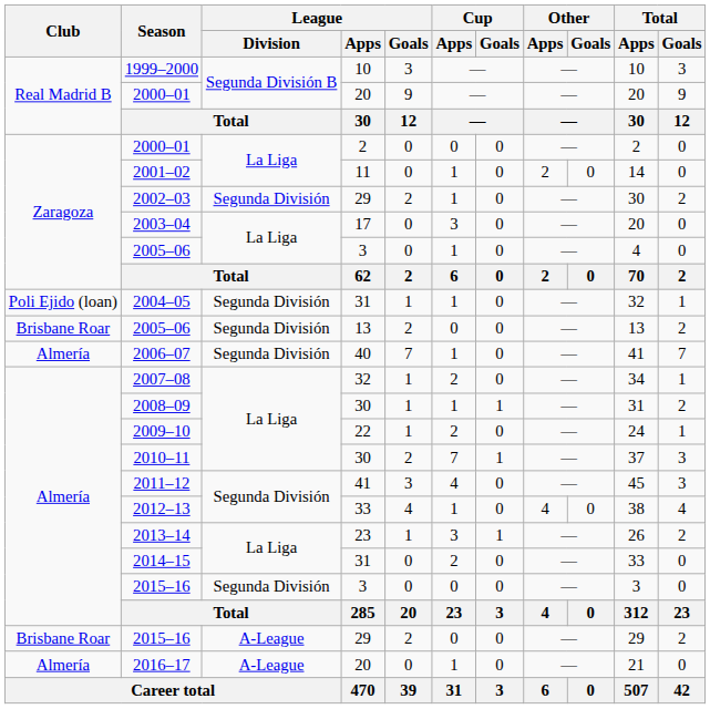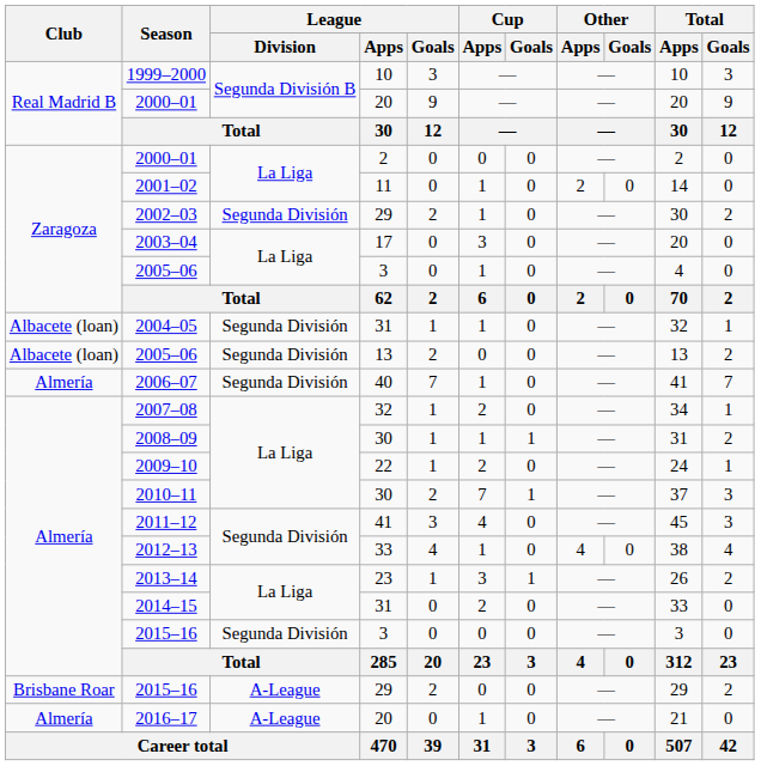 <table class="wikitable" style="text-align: center;">
 <tr>
 <th rowspan="2">Club</th>
 <th rowspan="2">Season</th>
 <th colspan="3">League</th>
 <th colspan="2">Cup</th>
 <th colspan="2">Other</th>
 <th colspan="2">Total</th>
 </tr>
 <tr>
 <th>Division</th>
 <th>Apps</th>
 <th>Goals</th>
 <th>Apps</th>
 <th>Goals</th>
 <th>Apps</th>
 <th>Goals</th>
 <th>Apps</th>
 <th>Goals</th>
 </tr>
 <tr>
 <td rowspan="3"><a href='#'>Real Madrid B</a></td>
 <td><a href='#'>1999–2000</a></td>
 <td rowspan="2"><a href='#'>Segunda División B</a></td>
 <td>10</td>
 <td>3</td>
 <td colspan="2">—</td>
 <td colspan="2">—</td>
 <td>10</td>
 <td>3</td>
 </tr>
 <tr>
 <td><a href='#'>2000–01</a></td>
 <td>20</td>
 <td>9</td>
 <td colspan="2">—</td>
 <td colspan="2">—</td>
 <td>20</td>
 <td>9</td>
 </tr>
 <tr>
 <th colspan="2">Total</th>
 <th>30</th>
 <th>12</th>
 <th colspan="2">—</th>
 <th colspan="2">—</th>
 <th>30</th>
 <th>12</th>
 </tr>
 <tr>
 <td rowspan="6"><a href='#'>Zaragoza</a></td>
 <td><a href='#'>2000–01</a></td>
 <td rowspan="2"><a href='#'>La Liga</a></td>
 <td>2</td>
 <td>0</td>
 <td>0</td>
 <td>0</td>
 <td colspan="2">—</td>
 <td>2</td>
 <td>0</td>
 </tr>
 <tr>
 <td><a href='#'>2001–02</a></td>
 <td>11</td>
 <td>0</td>
 <td>1</td>
 <td>0</td>
 <td>2</td>
 <td>0</td>
 <td>14</td>
 <td>0</td>
 </tr>
 <tr>
 <td><a href='#'>2002–03</a></td>
 <td><a href='#'>Segunda División</a></td>
 <td>29</td>
 <td>2</td>
 <td>1</td>
 <td>0</td>
 <td colspan="2">—</td>
 <td>30</td>
 <td>2</td>
 </tr>
 <tr>
 <td><a href='#'>2003–04</a></td>
 <td rowspan="2">La Liga</td>
 <td>17</td>
 <td>0</td>
 <td>3</td>
 <td>0</td>
 <td colspan="2">—</td>
 <td>20</td>
 <td>0</td>
 </tr>
 <tr>
 <td><a href='#'>2005–06</a></td>
 <td>3</td>
 <td>0</td>
 <td>1</td>
 <td>0</td>
 <td colspan="2">—</td>
 <td>4</td>
 <td>0</td>
 </tr>
 <tr>
 <th colspan="2">Total</th>
 <th>62</th>
 <th>2</th>
 <th>6</th>
 <th>0</th>
 <th>2</th>
 <th>0</th>
 <th>70</th>
 <th>2</th>
 </tr>
 <tr>
-<td><a href='#'>Poli Ejido</a> (loan)</td>
+<td><a href='#'>Albacete</a> (loan)</td>
 <td><a href='#'>2004–05</a></td>
 <td>Segunda División</td>
 <td>31</td>
 <td>1</td>
 <td>1</td>
 <td>0</td>
 <td colspan="2">—</td>
 <td>32</td>
 <td>1</td>
 </tr>
 <tr>
-<td><a href='#'>Brisbane Roar</a></td>
+<td><a href='#'>Albacete</a> (loan)</td>
 <td><a href='#'>2005–06</a></td>
 <td>Segunda División</td>
 <td>13</td>
 <td>2</td>
 <td>0</td>
 <td>0</td>
 <td colspan="2">—</td>
 <td>13</td>
 <td>2</td>
 </tr>
 <tr>
 <td><a href='#'>Almería</a></td>
 <td><a href='#'>2006–07</a></td>
 <td>Segunda División</td>
 <td>40</td>
 <td>7</td>
 <td>1</td>
 <td>0</td>
 <td colspan="2">—</td>
 <td>41</td>
 <td>7</td>
 </tr>
 <tr>
 <td rowspan="10"><a href='#'>Almería</a></td>
 <td><a href='#'>2007–08</a></td>
 <td rowspan="4">La Liga</td>
 <td>32</td>
 <td>1</td>
 <td>2</td>
 <td>0</td>
 <td colspan="2">—</td>
 <td>34</td>
 <td>1</td>
 </tr>
 <tr>
 <td><a href='#'>2008–09</a></td>
 <td>30</td>
 <td>1</td>
 <td>1</td>
 <td>1</td>
 <td colspan="2">—</td>
 <td>31</td>
 <td>2</td>
 </tr>
 <tr>
 <td><a href='#'>2009–10</a></td>
 <td>22</td>
 <td>1</td>
 <td>2</td>
 <td>0</td>
 <td colspan="2">—</td>
 <td>24</td>
 <td>1</td>
 </tr>
 <tr>
 <td><a href='#'>2010–11</a></td>
 <td>30</td>
 <td>2</td>
 <td>7</td>
 <td>1</td>
 <td colspan="2">—</td>
 <td>37</td>
 <td>3</td>
 </tr>
 <tr>
 <td><a href='#'>2011–12</a></td>
 <td rowspan="2">Segunda División</td>
 <td>41</td>
 <td>3</td>
 <td>4</td>
 <td>0</td>
 <td colspan="2">—</td>
 <td>45</td>
 <td>3</td>
 </tr>
 <tr>
 <td><a href='#'>2012–13</a></td>
 <td>33</td>
 <td>4</td>
 <td>1</td>
 <td>0</td>
 <td>4</td>
 <td>0</td>
 <td>38</td>
 <td>4</td>
 </tr>
 <tr>
 <td><a href='#'>2013–14</a></td>
 <td rowspan="2">La Liga</td>
 <td>23</td>
 <td>1</td>
 <td>3</td>
 <td>1</td>
 <td colspan="2">—</td>
 <td>26</td>
 <td>2</td>
 </tr>
 <tr>
 <td><a href='#'>2014–15</a></td>
 <td>31</td>
 <td>0</td>
 <td>2</td>
 <td>0</td>
 <td colspan="2">—</td>
 <td>33</td>
 <td>0</td>
 </tr>
 <tr>
 <td><a href='#'>2015–16</a></td>
 <td>Segunda División</td>
 <td>3</td>
 <td>0</td>
 <td>0</td>
 <td>0</td>
 <td colspan=2>—</td>
 <td>3</td>
 <td>0</td>
 </tr>
 <tr>
 <th colspan="2">Total</th>
 <th>285</th>
 <th>20</th>
 <th>23</th>
 <th>3</th>
 <th>4</th>
 <th>0</th>
 <th>312</th>
 <th>23</th>
 </tr>
 <tr>
 <td><a href='#'>Brisbane Roar</a></td>
 <td><a href='#'>2015–16</a></td>
 <td><a href='#'>A-League</a></td>
 <td>29</td>
 <td>2</td>
 <td>0</td>
 <td>0</td>
 <td colspan=2>—</td>
 <td>29</td>
 <td>2</td>
 </tr>
 <tr>
 <td><a href='#'>Almería</a></td>
 <td><a href='#'>2016–17</a></td>
 <td><a href='#'>A-League</a></td>
 <td>20</td>
 <td>0</td>
 <td>1</td>
 <td>0</td>
 <td colspan=2>—</td>
 <td>21</td>
 <td>0</td>
 </tr>
 <tr>
 <th colspan="3">Career total</th>
 <th>470</th>
 <th>39</th>
 <th>31</th>
 <th>3</th>
 <th>6</th>
 <th>0</th>
 <th>507</th>
 <th>42</th>
 </tr>
 </table>
